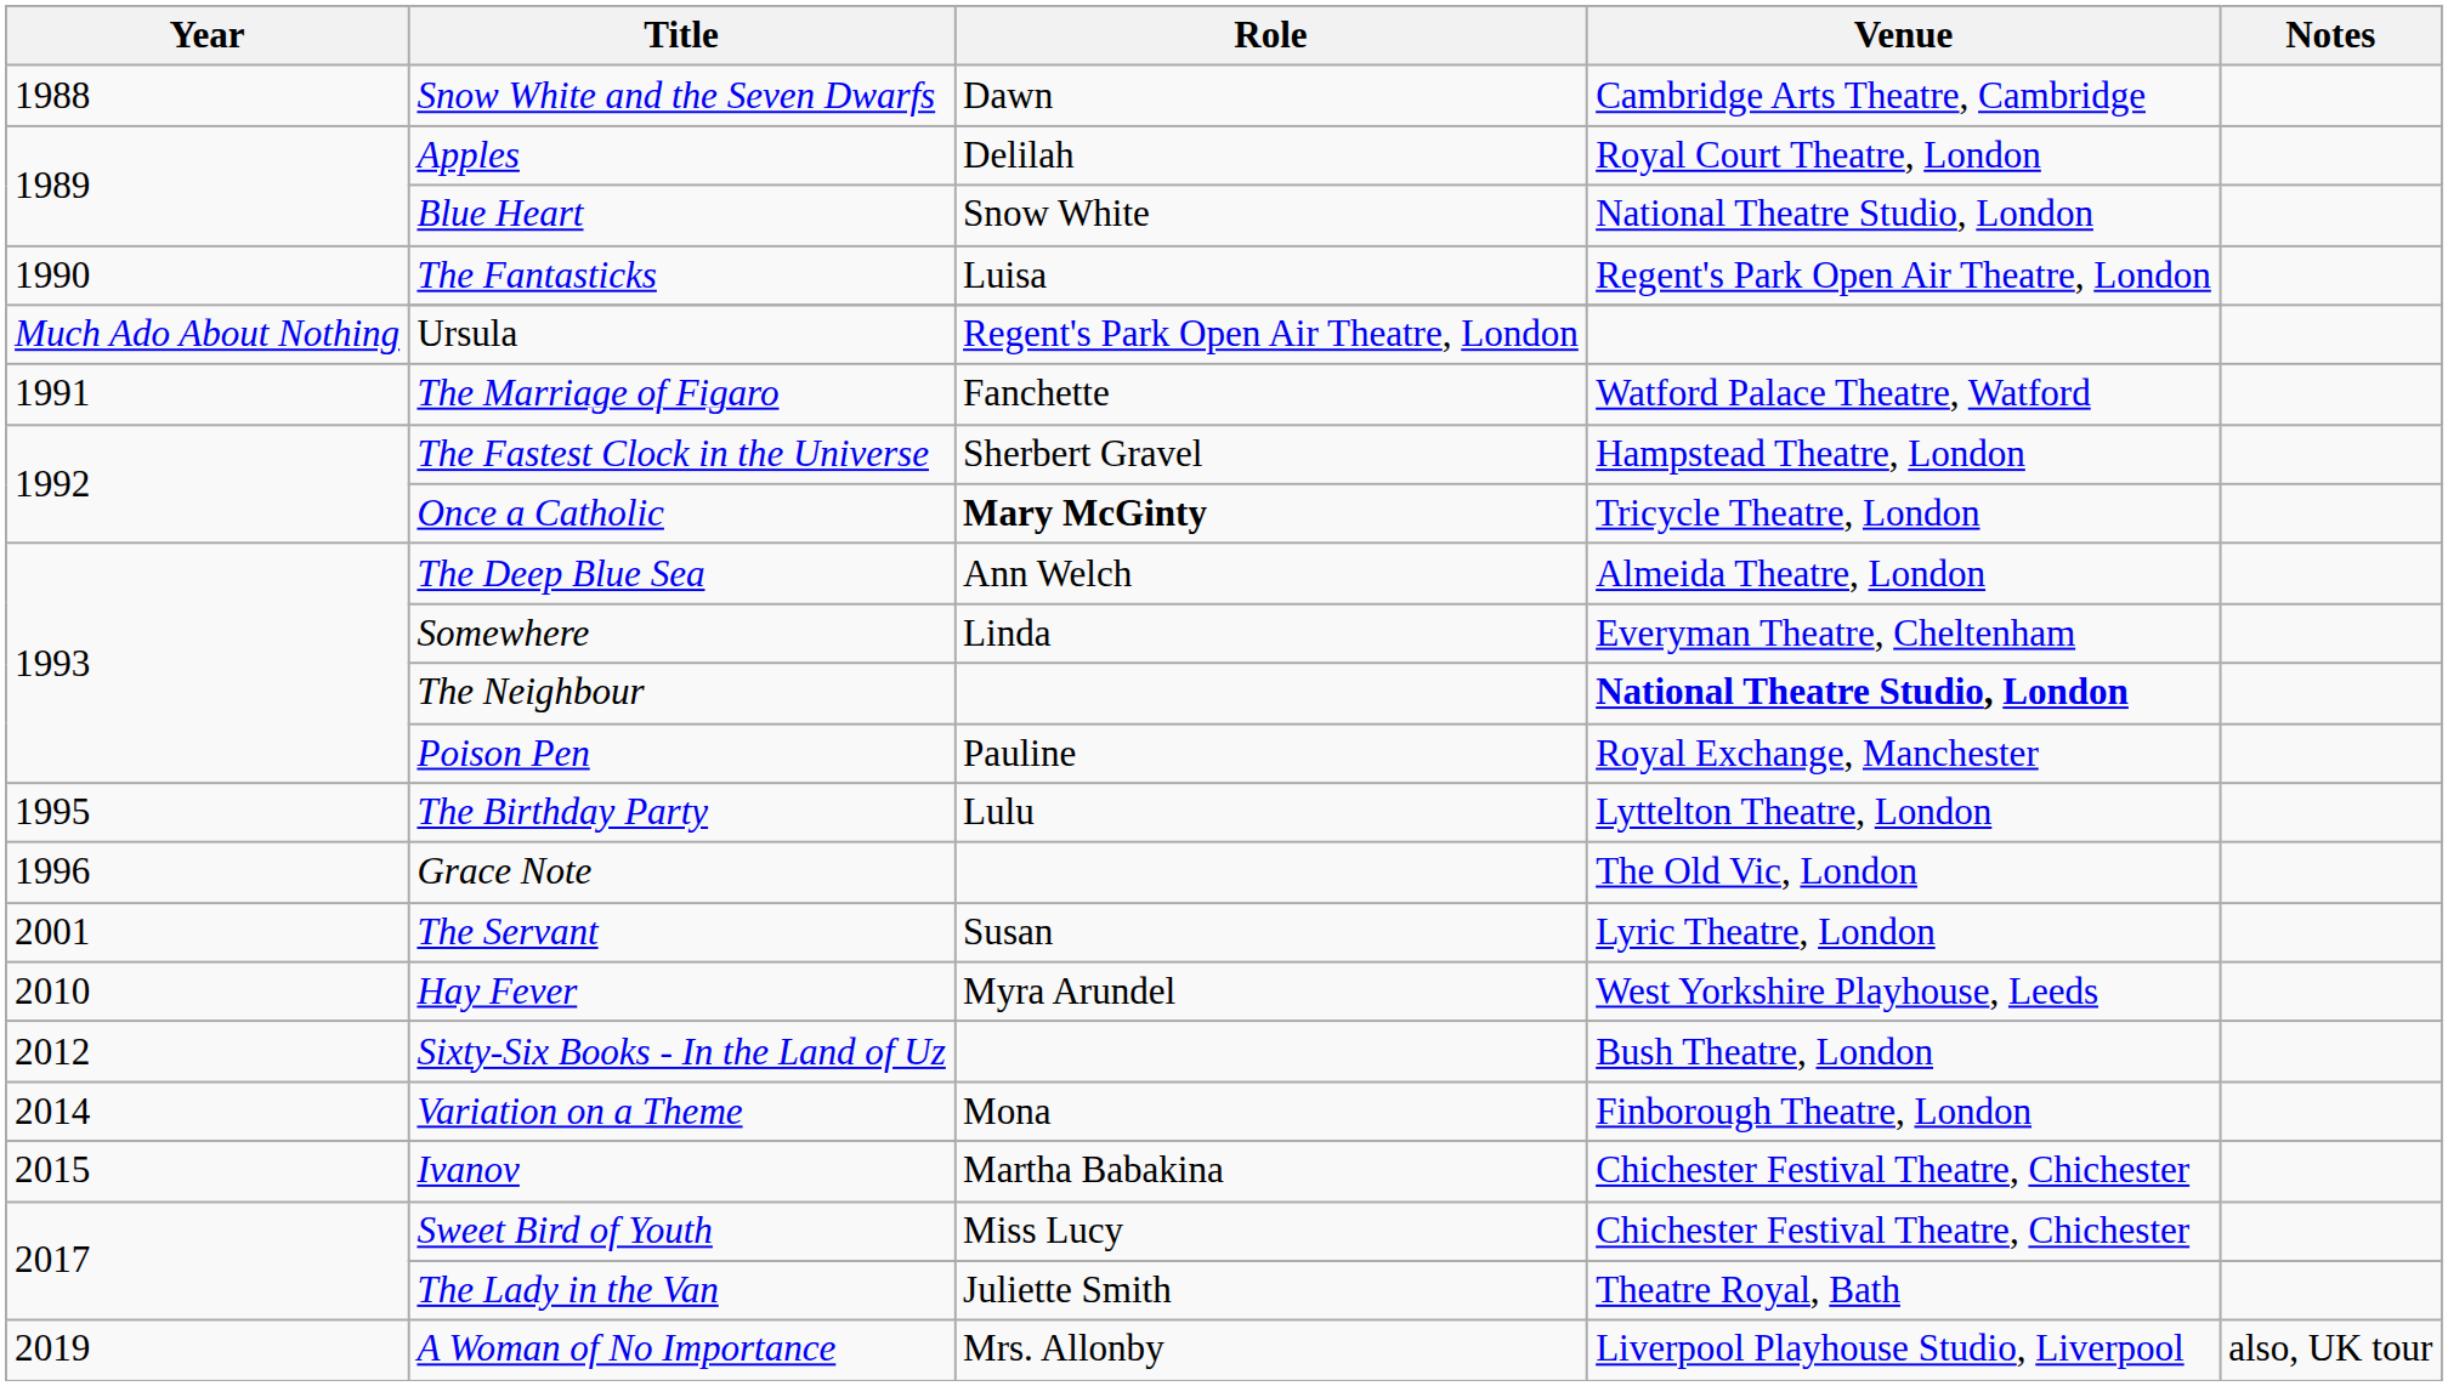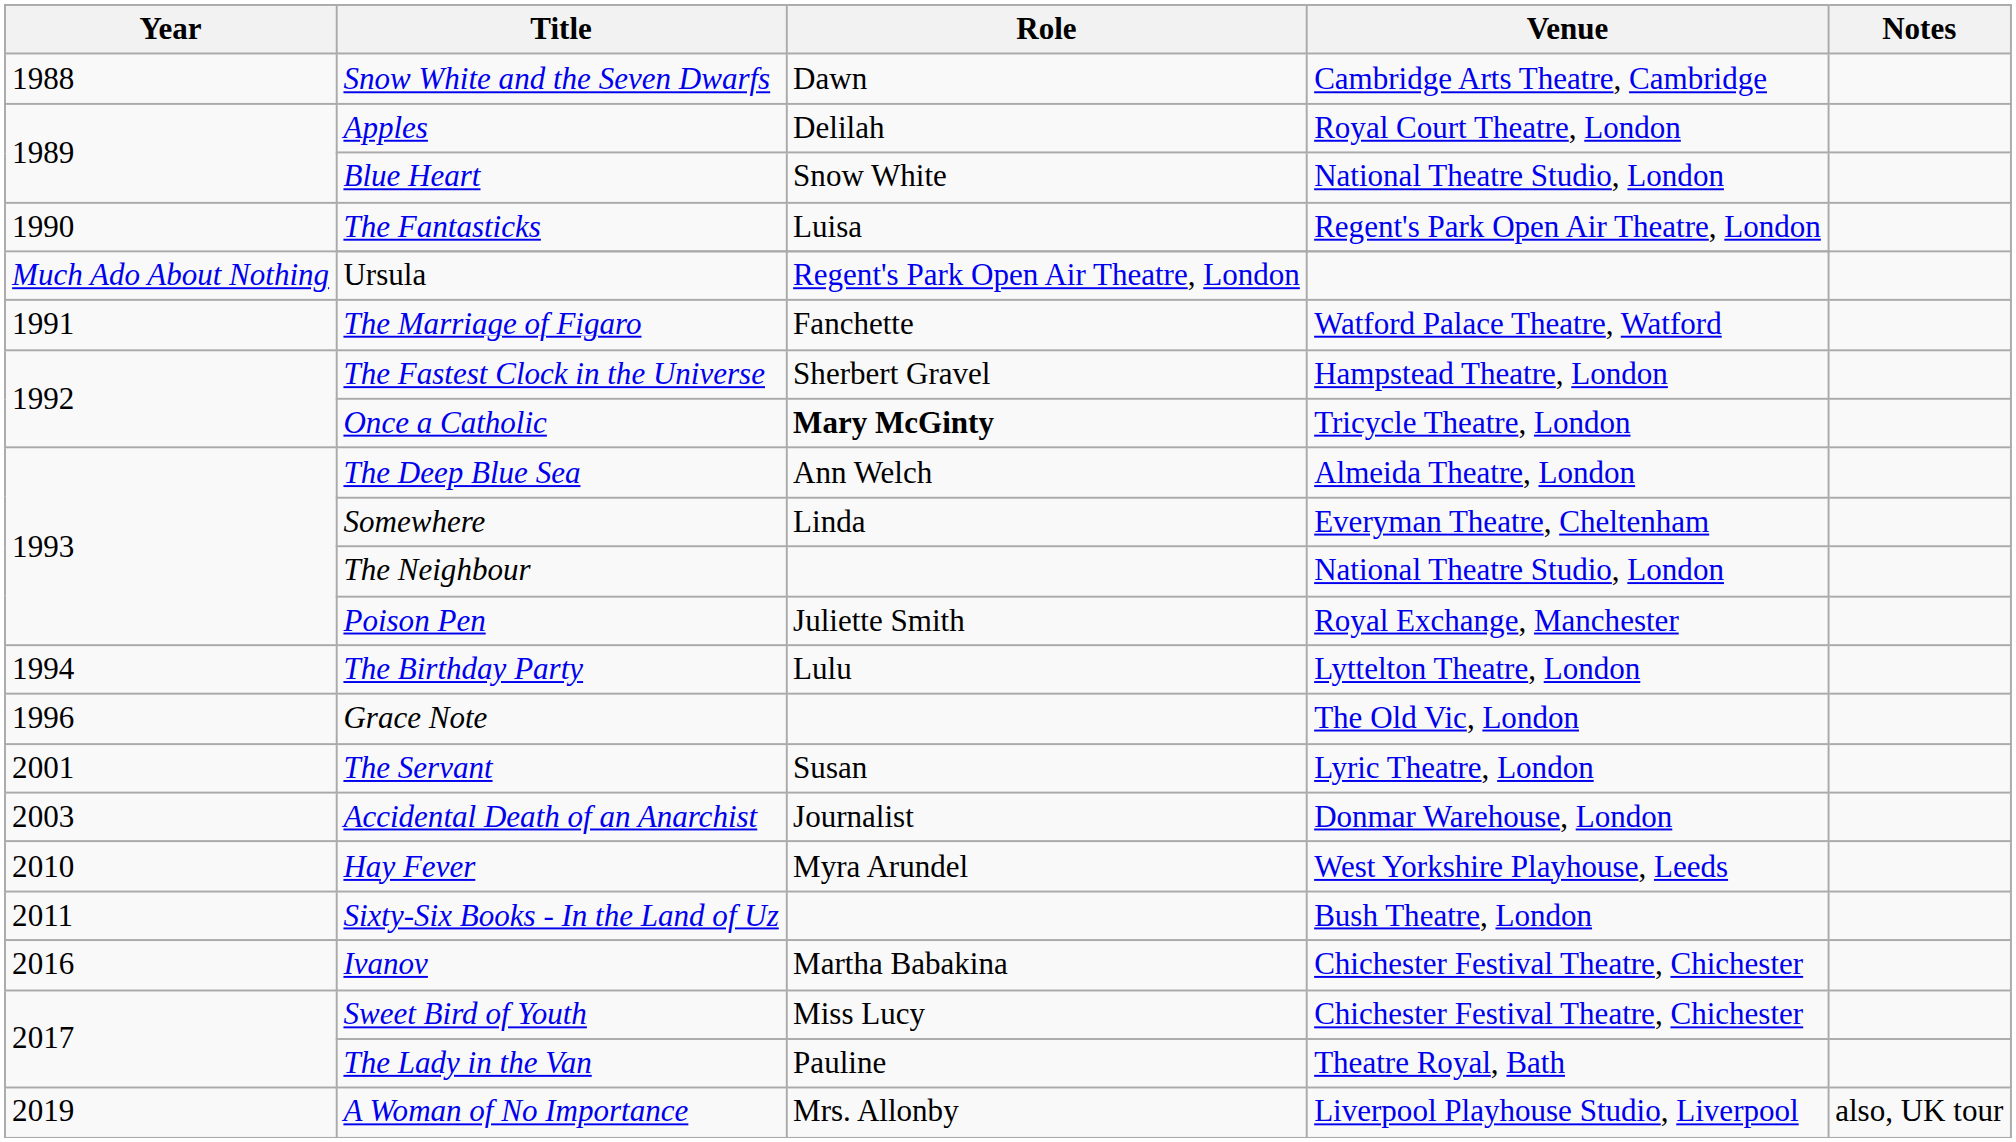 <table class="wikitable sortable">
 <tr>
 <th>Year</th>
 <th>Title</th>
 <th>Role</th>
 <th>Venue</th>
 <th>Notes</th>
 </tr>
 <tr>
 <td>1988</td>
 <td><em><a href='#'>Snow White and the Seven Dwarfs</a></em></td>
 <td>Dawn</td>
 <td><a href='#'>Cambridge Arts Theatre</a>, <a href='#'>Cambridge</a></td>
 <td></td>
 </tr>
 <tr>
 <td rowspan="2">1989</td>
 <td><em><a href='#'>Apples</a></em></td>
 <td>Delilah</td>
 <td><a href='#'>Royal Court Theatre</a>, <a href='#'>London</a></td>
 <td></td>
 </tr>
 <tr>
 <td><em><a href='#'>Blue Heart</a></em></td>
 <td>Snow White</td>
 <td><a href='#'>National Theatre Studio</a>, <a href='#'>London</a></td>
 <td></td>
 </tr>
 <tr>
 <td rowspan="2">1990</td>
 <td><em><a href='#'>The Fantasticks</a></em></td>
 <td>Luisa</td>
 <td><a href='#'>Regent's Park Open Air Theatre</a>, <a href='#'>London</a></td>
 <td></td>
 </tr>
 <tr>
 </tr>
 <tr>
 <td><em><a href='#'>Much Ado About Nothing</a></em></td>
 <td>Ursula</td>
 <td><a href='#'>Regent's Park Open Air Theatre</a>, <a href='#'>London</a></td>
 <td></td>
 </tr>
 <tr>
 <td>1991</td>
 <td><em><a href='#'>The Marriage of Figaro</a></em></td>
 <td>Fanchette</td>
 <td><a href='#'>Watford Palace Theatre</a>, <a href='#'>Watford</a></td>
 <td></td>
 </tr>
 <tr>
 <td rowspan="2">1992</td>
 <td><em><a href='#'>The Fastest Clock in the Universe</a></em></td>
 <td>Sherbert Gravel</td>
 <td><a href='#'>Hampstead Theatre</a>, <a href='#'>London</a></td>
 <td></td>
 </tr>
 <tr>
 <td><em><a href='#'>Once a Catholic</a></em></td>
 <td><strong>Mary McGinty</strong></td>
 <td><a href='#'>Tricycle Theatre</a>, <a href='#'>London</a></td>
 <td></td>
 </tr>
 <tr>
 <td rowspan="4">1993</td>
 <td><em><a href='#'>The Deep Blue Sea</a></em></td>
 <td>Ann Welch</td>
 <td><a href='#'>Almeida Theatre</a>, <a href='#'>London</a></td>
 <td></td>
 </tr>
 <tr>
 <td><em>Somewhere</em></td>
 <td>Linda</td>
 <td><a href='#'>Everyman Theatre</a>, <a href='#'>Cheltenham</a></td>
 <td></td>
 </tr>
 <tr>
 <td><em>The Neighbour</em></td>
 <td></td>
-<td><strong><a href='#'>National Theatre Studio</a>, <a href='#'>London</a></strong></td>
+<td><a href='#'>National Theatre Studio</a>, <a href='#'>London</a></td>
 <td></td>
 </tr>
 <tr>
 <td><em><a href='#'>Poison Pen</a></em></td>
-<td>Pauline</td>
+<td>Juliette Smith</td>
 <td><a href='#'>Royal Exchange</a>, <a href='#'>Manchester</a></td>
 <td></td>
 </tr>
 <tr>
-<td>1995</td>
+<td>1994</td>
 <td><em><a href='#'>The Birthday Party</a></em></td>
 <td>Lulu</td>
 <td><a href='#'>Lyttelton Theatre</a>, <a href='#'>London</a></td>
 <td></td>
 </tr>
 <tr>
 <td>1996</td>
 <td><em>Grace Note</em></td>
 <td></td>
 <td><a href='#'>The Old Vic</a>, <a href='#'>London</a></td>
 <td></td>
 </tr>
 <tr>
 <td>2001</td>
 <td><em><a href='#'>The Servant</a></em></td>
 <td>Susan</td>
 <td><a href='#'>Lyric Theatre</a>, <a href='#'>London</a></td>
 <td></td>
 </tr>
 <tr>
+<td>2003</td>
+<td><em><a href='#'>Accidental Death of an Anarchist</a></em></td>
+<td>Journalist</td>
+<td><a href='#'>Donmar Warehouse</a>, <a href='#'>London</a></td>
+<td></td>
+</tr>
+<tr>
 <td>2010</td>
 <td><em><a href='#'>Hay Fever</a></em></td>
 <td>Myra Arundel</td>
 <td><a href='#'>West Yorkshire Playhouse</a>, <a href='#'>Leeds</a></td>
 <td></td>
 </tr>
 <tr>
-<td>2012</td>
+<td>2011</td>
 <td><em><a href='#'>Sixty-Six Books - In the Land of Uz</a></em></td>
 <td></td>
 <td><a href='#'>Bush Theatre</a>, <a href='#'>London</a></td>
 <td></td>
 </tr>
 <tr>
-<td>2014</td>
-<td><em><a href='#'>Variation on a Theme</a></em></td>
-<td>Mona</td>
-<td><a href='#'>Finborough Theatre</a>, <a href='#'>London</a></td>
-<td></td>
-</tr>
-<tr>
-<td>2015</td>
+<td>2016</td>
 <td><em><a href='#'>Ivanov</a></em></td>
 <td>Martha Babakina</td>
 <td><a href='#'>Chichester Festival Theatre</a>, <a href='#'>Chichester</a></td>
 <td></td>
 </tr>
 <tr>
 <td rowspan="2">2017</td>
 <td><em><a href='#'>Sweet Bird of Youth</a></em></td>
 <td>Miss Lucy</td>
 <td><a href='#'>Chichester Festival Theatre</a>, <a href='#'>Chichester</a></td>
 <td></td>
 </tr>
 <tr>
 <td><em><a href='#'>The Lady in the Van</a></em></td>
-<td>Juliette Smith</td>
+<td>Pauline</td>
 <td><a href='#'>Theatre Royal</a>, <a href='#'>Bath</a></td>
 <td></td>
 </tr>
 <tr>
 <td>2019</td>
 <td><em><a href='#'>A Woman of No Importance</a></em></td>
 <td>Mrs. Allonby</td>
 <td><a href='#'>Liverpool Playhouse Studio</a>, <a href='#'>Liverpool</a></td>
 <td>also, UK tour</td>
 </tr>
 <tr>
 </tr>
 </table>
